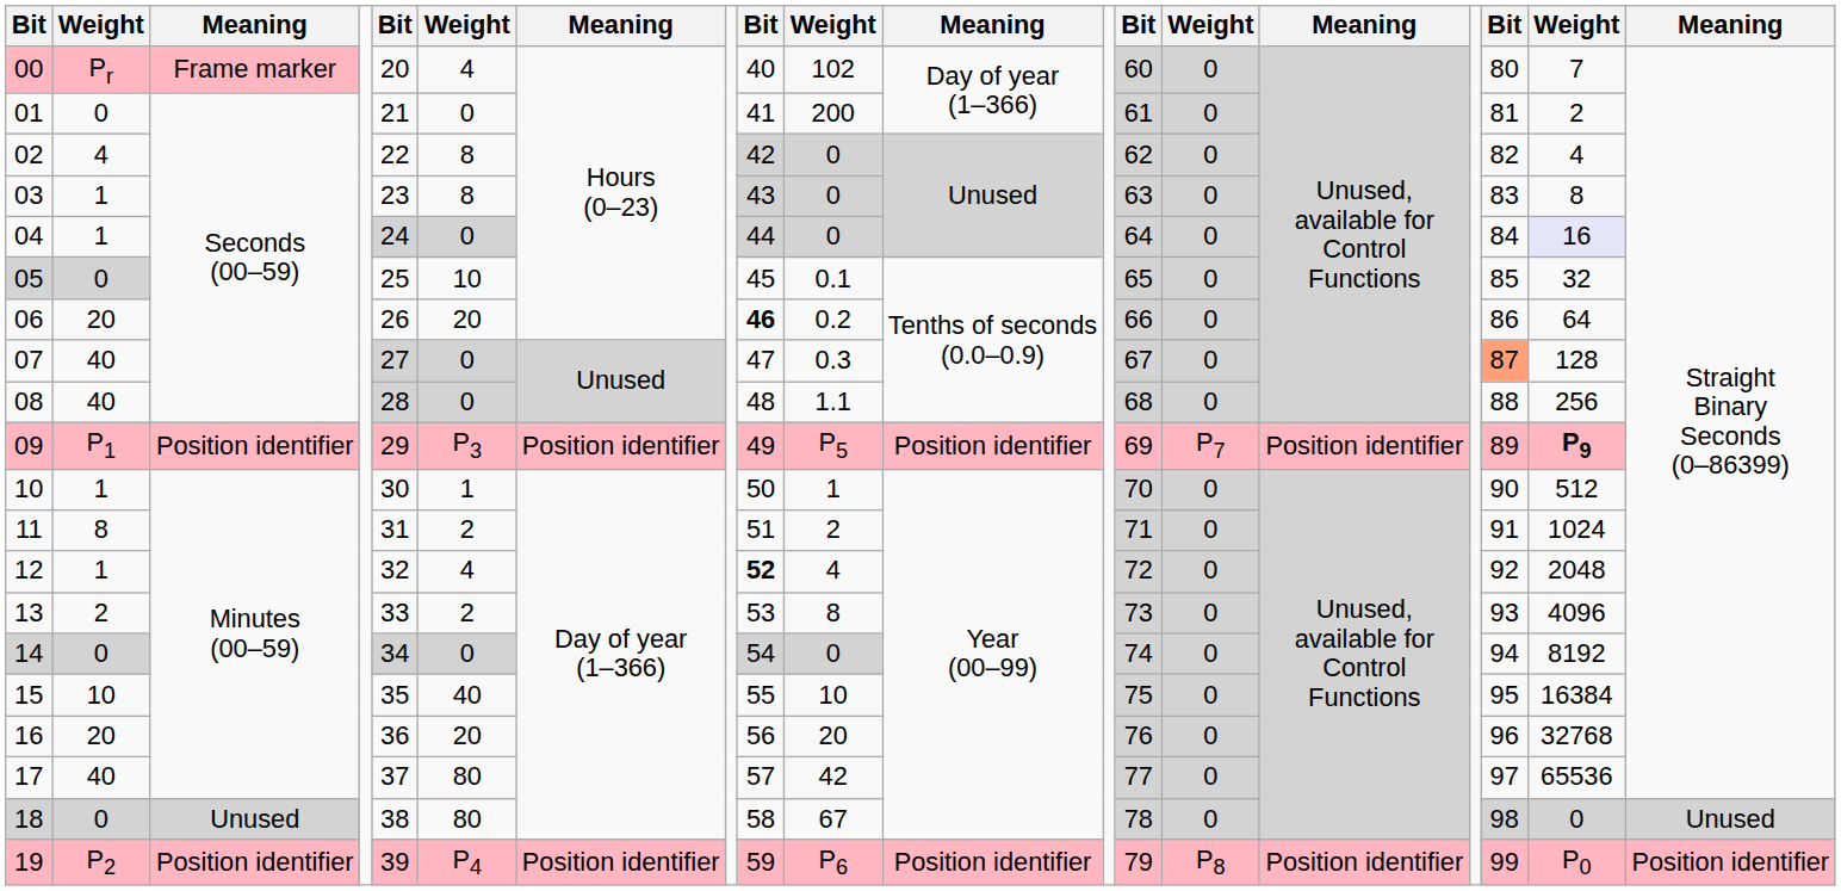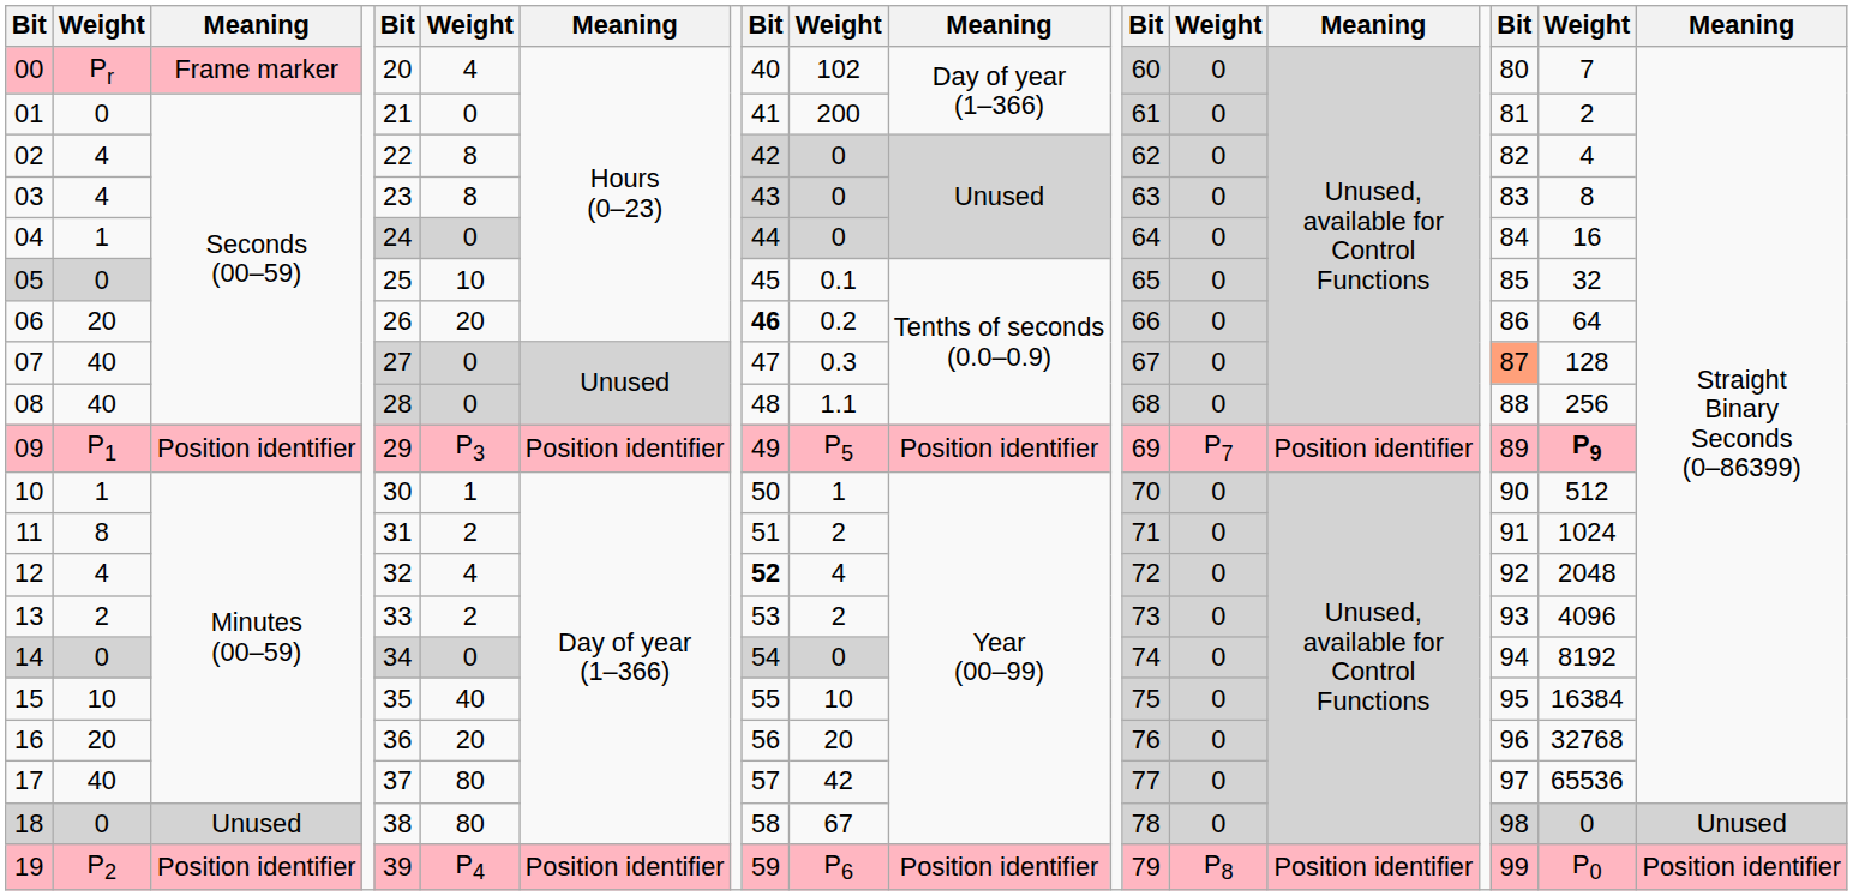 <table class=wikitable style="text-align:center;">
 <tr>
 <th>Bit</th>
 <th>Weight</th>
 <th>Meaning</th>
 <td rowspan=21></td>
 <th>Bit</th>
 <th>Weight</th>
 <th>Meaning</th>
 <td rowspan=21></td>
 <th>Bit</th>
 <th>Weight</th>
 <th>Meaning</th>
 <td rowspan=21></td>
 <th>Bit</th>
 <th>Weight</th>
 <th>Meaning</th>
 <td rowspan=21></td>
 <th>Bit</th>
 <th>Weight</th>
 <th>Meaning</th>
 </tr>
 <tr>
 <td bgcolor=lightpink>00</td>
 <td bgcolor=lightpink>P<sub>r</sub></td>
 <td bgcolor=lightpink>Frame marker</td>
 <td>20</td>
 <td>4</td>
 <td rowspan=7>Hours<br>(0–23)</td>
 <td>40</td>
 <td>102</td>
 <td rowspan=2>Day of year<br>(1–366)</td>
 <td bgcolor=lightgrey>60</td>
 <td bgcolor=lightgrey>0</td>
 <td rowspan=9 bgcolor=lightgrey>Unused,<br>available for<br>Control<br>Functions</td>
 <td>80</td>
 <td>7</td>
 <td rowspan=18>Straight<br>Binary<br>Seconds<br>(0–86399)</td>
 </tr>
 <tr>
 <td>01</td>
 <td>0</td>
 <td rowspan=8>Seconds<br> (00–59)</td>
 <td>21</td>
 <td>0</td>
 <td>41</td>
 <td>200</td>
 <td bgcolor=lightgrey>61</td>
 <td bgcolor=lightgrey>0</td>
 <td>81</td>
 <td>2</td>
 </tr>
 <tr>
 <td>02</td>
 <td>4</td>
 <td>22</td>
 <td>8</td>
 <td bgcolor=lightgrey>42</td>
 <td bgcolor=lightgrey>0</td>
 <td rowspan=3 bgcolor=lightgrey>Unused</td>
 <td bgcolor=lightgrey>62</td>
 <td bgcolor=lightgrey>0</td>
 <td>82</td>
 <td>4</td>
 </tr>
 <tr>
 <td>03</td>
-<td>1</td>
+<td>4</td>
 <td>23</td>
 <td>8</td>
 <td bgcolor=lightgrey>43</td>
 <td bgcolor=lightgrey>0</td>
 <td bgcolor=lightgrey>63</td>
 <td bgcolor=lightgrey>0</td>
 <td>83</td>
 <td>8</td>
 </tr>
 <tr>
 <td>04</td>
 <td>1</td>
 <td bgcolor=lightgrey>24</td>
 <td bgcolor=lightgrey>0</td>
 <td bgcolor=lightgrey>44</td>
 <td bgcolor=lightgrey>0</td>
 <td bgcolor=lightgrey>64</td>
 <td bgcolor=lightgrey>0</td>
 <td>84</td>
-<td style="background: lavender;">16</td>
+<td>16</td>
 </tr>
 <tr>
 <td bgcolor=lightgrey>05</td>
 <td bgcolor=lightgrey>0</td>
 <td>25</td>
 <td>10</td>
 <td>45</td>
 <td>0.1</td>
 <td rowspan=4>Tenths of seconds<br>(0.0–0.9)</td>
 <td bgcolor=lightgrey>65</td>
 <td bgcolor=lightgrey>0</td>
 <td>85</td>
 <td>32</td>
 </tr>
 <tr>
 <td>06</td>
 <td>20</td>
 <td>26</td>
 <td>20</td>
 <td><strong>46</strong></td>
 <td>0.2</td>
 <td bgcolor=lightgrey>66</td>
 <td bgcolor=lightgrey>0</td>
 <td>86</td>
 <td>64</td>
 </tr>
 <tr>
 <td>07</td>
 <td>40</td>
 <td bgcolor=lightgrey>27</td>
 <td bgcolor=lightgrey>0</td>
 <td rowspan=2 bgcolor=lightgrey>Unused</td>
 <td>47</td>
 <td>0.3</td>
 <td bgcolor=lightgrey>67</td>
 <td bgcolor=lightgrey>0</td>
 <td style="background: lightsalmon;">87</td>
 <td>128</td>
 </tr>
 <tr>
 <td>08</td>
 <td>40</td>
 <td bgcolor=lightgrey>28</td>
 <td bgcolor=lightgrey>0</td>
 <td>48</td>
 <td>1.1</td>
 <td bgcolor=lightgrey>68</td>
 <td bgcolor=lightgrey>0</td>
 <td>88</td>
 <td>256</td>
 </tr>
 <tr bgcolor=lightpink>
 <td>09</td>
 <td>P<sub>1</sub></td>
 <td>Position identifier</td>
 <td>29</td>
 <td>P<sub>3</sub></td>
 <td>Position identifier</td>
 <td>49</td>
 <td>P<sub>5</sub></td>
 <td>Position identifier</td>
 <td>69</td>
 <td>P<sub>7</sub></td>
 <td>Position identifier</td>
 <td>89</td>
 <td><strong>P<sub>9</sub></strong></td>
 </tr>
 <tr>
 <td>10</td>
 <td>1</td>
 <td rowspan=8>Minutes<br>(00–59)</td>
 <td>30</td>
 <td>1</td>
 <td rowspan=9>Day of year<br>(1–366)</td>
 <td>50</td>
 <td>1</td>
 <td rowspan=9>Year<br>(00–99)</td>
 <td bgcolor=lightgrey>70</td>
 <td bgcolor=lightgrey>0</td>
 <td rowspan=9 bgcolor=lightgrey>Unused,<br>available for<br>Control<br>Functions</td>
 <td>90</td>
 <td>512</td>
 </tr>
 <tr>
 <td>11</td>
 <td>8</td>
 <td>31</td>
 <td>2</td>
 <td>51</td>
 <td>2</td>
 <td bgcolor=lightgrey>71</td>
 <td bgcolor=lightgrey>0</td>
 <td>91</td>
 <td>1024</td>
 </tr>
 <tr>
 <td>12</td>
-<td>1</td>
+<td>4</td>
 <td>32</td>
 <td>4</td>
 <td><strong>52</strong></td>
 <td>4</td>
 <td bgcolor=lightgrey>72</td>
 <td bgcolor=lightgrey>0</td>
 <td>92</td>
 <td>2048</td>
 </tr>
 <tr>
 <td>13</td>
 <td>2</td>
 <td>33</td>
 <td>2</td>
 <td>53</td>
-<td>8</td>
+<td>2</td>
 <td bgcolor=lightgrey>73</td>
 <td bgcolor=lightgrey>0</td>
 <td>93</td>
 <td>4096</td>
 </tr>
 <tr>
 <td bgcolor=lightgrey>14</td>
 <td bgcolor=lightgrey>0</td>
 <td bgcolor=lightgrey>34</td>
 <td bgcolor=lightgrey>0</td>
 <td bgcolor=lightgrey>54</td>
 <td bgcolor=lightgrey>0</td>
 <td bgcolor=lightgrey>74</td>
 <td bgcolor=lightgrey>0</td>
 <td>94</td>
 <td>8192</td>
 </tr>
 <tr>
 <td>15</td>
 <td>10</td>
 <td>35</td>
 <td>40</td>
 <td>55</td>
 <td>10</td>
 <td bgcolor=lightgrey>75</td>
 <td bgcolor=lightgrey>0</td>
 <td>95</td>
 <td>16384</td>
 </tr>
 <tr>
 <td>16</td>
 <td>20</td>
 <td>36</td>
 <td>20</td>
 <td>56</td>
 <td>20</td>
 <td bgcolor=lightgrey>76</td>
 <td bgcolor=lightgrey>0</td>
 <td>96</td>
 <td>32768</td>
 </tr>
 <tr>
 <td>17</td>
 <td>40</td>
 <td>37</td>
 <td>80</td>
 <td>57</td>
 <td>42</td>
 <td bgcolor=lightgrey>77</td>
 <td bgcolor=lightgrey>0</td>
 <td>97</td>
 <td>65536</td>
 </tr>
 <tr>
 <td bgcolor=lightgrey>18</td>
 <td bgcolor=lightgrey>0</td>
 <td bgcolor=lightgrey>Unused</td>
 <td>38</td>
 <td>80</td>
 <td>58</td>
 <td>67</td>
 <td bgcolor=lightgrey>78</td>
 <td bgcolor=lightgrey>0</td>
 <td bgcolor=lightgrey>98</td>
 <td bgcolor=lightgrey>0</td>
 <td bgcolor=lightgrey>Unused</td>
 </tr>
 <tr bgcolor=lightpink>
 <td>19</td>
 <td>P<sub>2</sub></td>
 <td>Position identifier</td>
 <td>39</td>
 <td>P<sub>4</sub></td>
 <td>Position identifier</td>
 <td>59</td>
 <td>P<sub>6</sub></td>
 <td>Position identifier</td>
 <td>79</td>
 <td>P<sub>8</sub></td>
 <td>Position identifier</td>
 <td>99</td>
 <td>P<sub>0</sub></td>
 <td>Position identifier</td>
 </tr>
 </table>
